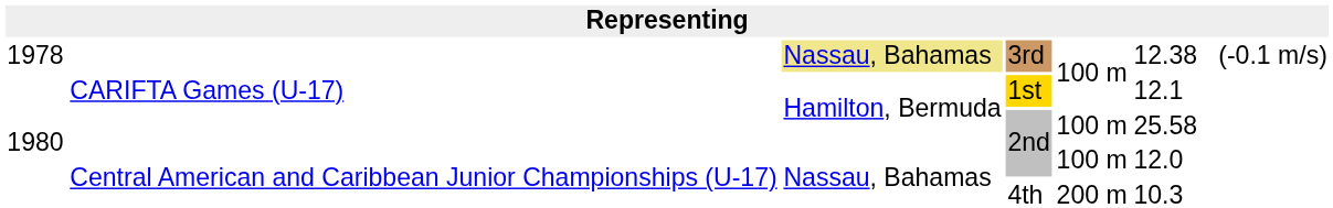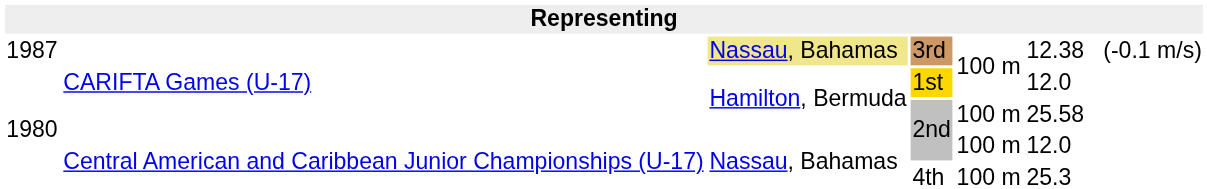 <table>
 <tr>
 <th bgcolor="#eeeeee" colspan="6">Representing </th>
 </tr>
 <tr>
-<td>1978</td>
+<td>1987</td>
 <td rowspan = "3"><a href='#'>CARIFTA Games (U-17)</a></td>
 <td style="background: khaki;"><a href='#'>Nassau</a>, Bahamas</td>
 <td bgcolor=cc9966>3rd</td>
 <td rowspan = "2">100 m</td>
 <td>12.38   (-0.1 m/s)</td>
 </tr>
 <tr>
 <td rowspan = "4">1980</td>
 <td rowspan = "2"><a href='#'>Hamilton</a>, Bermuda</td>
 <td bgcolor=gold>1st</td>
-<td>12.1</td>
+<td>12.0</td>
 </tr>
 <tr>
 <td rowspan = "2" bgcolor=silver>2nd</td>
 <td>100 m</td>
 <td>25.58</td>
 </tr>
 <tr>
 <td rowspan = "2"><a href='#'>Central American and Caribbean Junior Championships (U-17)</a></td>
 <td rowspan = "2"><a href='#'>Nassau</a>, Bahamas</td>
 <td>100 m</td>
 <td>12.0</td>
 </tr>
 <tr>
 <td>4th</td>
-<td>200 m</td>
-<td>10.3</td>
+<td>100 m</td>
+<td>25.3</td>
 </tr>
 </table>
